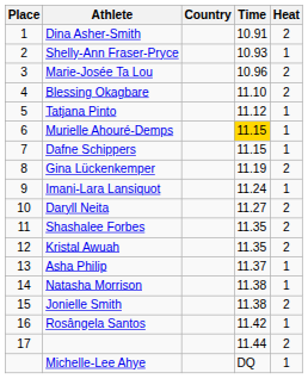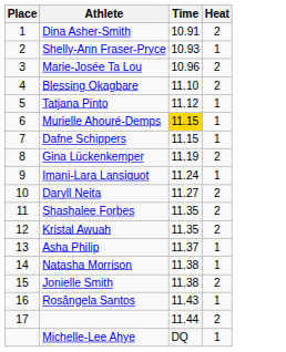 <table class="wikitable">
 <tr>
 <th>Place</th>
 <th>Athlete</th>
-<th>Country</th>
 <th>Time</th>
 <th>Heat</th>
 </tr>
 <tr>
 <td align=center>1</td>
 <td><a href='#'>Dina Asher-Smith</a></td>
-<td></td>
 <td>10.91</td>
 <td align=center>2</td>
 </tr>
 <tr>
 <td align=center>2</td>
 <td><a href='#'>Shelly-Ann Fraser-Pryce</a></td>
-<td></td>
 <td>10.93</td>
 <td align=center>1</td>
 </tr>
 <tr>
 <td align=center>3</td>
 <td><a href='#'>Marie-Josée Ta Lou</a></td>
-<td></td>
 <td>10.96</td>
 <td align=center>2</td>
 </tr>
 <tr>
 <td align=center>4</td>
 <td><a href='#'>Blessing Okagbare</a></td>
-<td></td>
 <td>11.10</td>
 <td align=center>2</td>
 </tr>
 <tr>
 <td align=center>5</td>
 <td><a href='#'>Tatjana Pinto</a></td>
-<td></td>
 <td>11.12</td>
 <td align=center>1</td>
 </tr>
 <tr>
 <td align=center>6</td>
 <td><a href='#'>Murielle Ahouré-Demps</a></td>
-<td></td>
 <td style="background: gold;">11.15</td>
 <td align=center>1</td>
 </tr>
 <tr>
 <td align=center>7</td>
 <td><a href='#'>Dafne Schippers</a></td>
-<td></td>
 <td>11.15</td>
 <td align=center>1</td>
 </tr>
 <tr>
 <td align=center>8</td>
 <td><a href='#'>Gina Lückenkemper</a></td>
-<td></td>
 <td>11.19</td>
 <td align=center>2</td>
 </tr>
 <tr>
 <td align=center>9</td>
 <td><a href='#'>Imani-Lara Lansiquot</a></td>
-<td></td>
 <td>11.24</td>
 <td align=center>1</td>
 </tr>
 <tr>
 <td align=center>10</td>
 <td><a href='#'>Daryll Neita</a></td>
-<td></td>
 <td>11.27</td>
 <td align=center>2</td>
 </tr>
 <tr>
 <td align=center>11</td>
 <td><a href='#'>Shashalee Forbes</a></td>
-<td></td>
 <td>11.35</td>
 <td align=center>2</td>
 </tr>
 <tr>
 <td align=center>12</td>
 <td><a href='#'>Kristal Awuah</a></td>
-<td></td>
 <td>11.35</td>
 <td align=center>2</td>
 </tr>
 <tr>
 <td align=center>13</td>
 <td><a href='#'>Asha Philip</a></td>
-<td></td>
 <td>11.37</td>
 <td align=center>1</td>
 </tr>
 <tr>
 <td align=center>14</td>
 <td><a href='#'>Natasha Morrison</a></td>
-<td></td>
 <td>11.38</td>
 <td align=center>1</td>
 </tr>
 <tr>
 <td align=center>15</td>
 <td><a href='#'>Jonielle Smith</a></td>
-<td></td>
 <td>11.38</td>
 <td align=center>2</td>
 </tr>
 <tr>
 <td align=center>16</td>
 <td><a href='#'>Rosângela Santos</a></td>
-<td></td>
-<td>11.42</td>
+<td>11.43</td>
 <td align=center>1</td>
 </tr>
 <tr>
 <td align=center>17</td>
-<td></td>
 <td></td>
 <td>11.44</td>
 <td align=center>2</td>
 </tr>
 <tr>
 <td align=center></td>
 <td><a href='#'>Michelle-Lee Ahye</a></td>
-<td></td>
 <td>DQ</td>
 <td align=center>1</td>
 </tr>
 </table>
